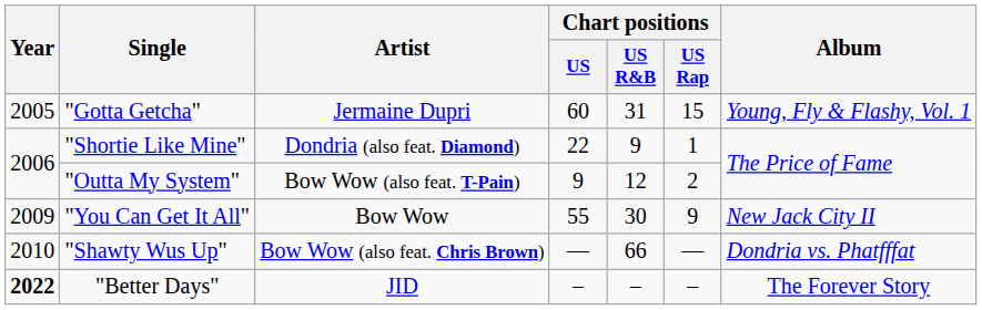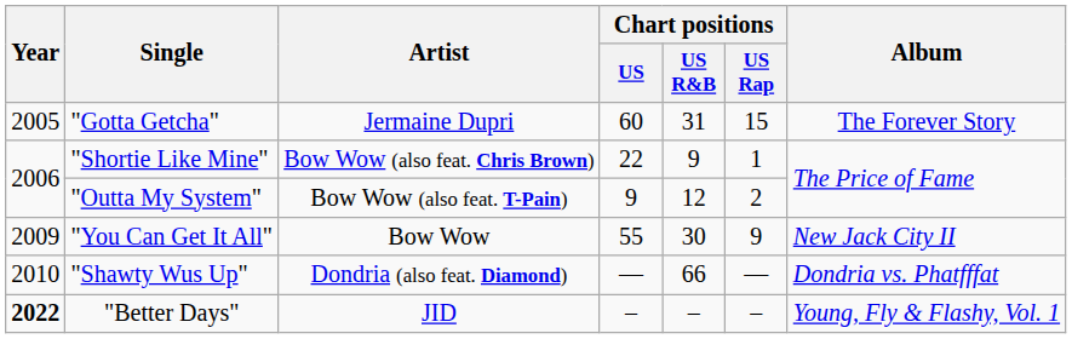 <table class="wikitable" style="text-align:center;">
 <tr>
 <th rowspan="2">Year</th>
 <th rowspan="2">Single</th>
 <th rowspan="2">Artist</th>
 <th colspan="3">Chart positions</th>
 <th rowspan="2">Album</th>
 </tr>
 <tr style="font-size:smaller;">
 <th width="35"><a href='#'>US</a></th>
 <th width="35"><a href='#'>US R&B</a></th>
 <th width="35"><a href='#'>US Rap</a></th>
 </tr>
 <tr>
 <td>2005</td>
 <td align="left">"<a href='#'>Gotta Getcha</a>"</td>
 <td><a href='#'>Jermaine Dupri</a></td>
 <td>60</td>
 <td>31</td>
 <td>15</td>
-<td><em><a href='#'>Young, Fly & Flashy, Vol. 1</a></em></td>
+<td><a href='#'>The Forever Story</a></td>
 </tr>
 <tr>
 <td rowspan="2">2006</td>
 <td align="left">"<a href='#'>Shortie Like Mine</a>"</td>
-<td><a href='#'>Dondria</a> <small>(also feat. <strong><a href='#'>Diamond</a></strong>)</small></td>
+<td><a href='#'>Bow Wow</a> <small>(also feat. <strong><a href='#'>Chris Brown</a></strong>)</small></td>
 <td>22</td>
 <td>9</td>
 <td>1</td>
 <td rowspan="2" align="left"><em><a href='#'>The Price of Fame</a></em></td>
 </tr>
 <tr>
 <td align="left">"<a href='#'>Outta My System</a>"</td>
 <td>Bow Wow <small>(also feat. <strong><a href='#'>T-Pain</a></strong>)</small></td>
 <td>9</td>
 <td>12</td>
 <td>2</td>
 </tr>
 <tr>
 <td>2009</td>
 <td align="left">"<a href='#'>You Can Get It All</a>"</td>
 <td>Bow Wow</td>
 <td>55</td>
 <td>30</td>
 <td>9</td>
 <td align="left"><em><a href='#'>New Jack City II</a></em></td>
 </tr>
 <tr>
 <td>2010</td>
 <td align="left">"<a href='#'>Shawty Wus Up</a>"</td>
-<td><a href='#'>Bow Wow</a> <small>(also feat. <strong><a href='#'>Chris Brown</a></strong>)</small></td>
+<td><a href='#'>Dondria</a> <small>(also feat. <strong><a href='#'>Diamond</a></strong>)</small></td>
 <td>—</td>
 <td>66</td>
 <td>—</td>
 <td align="left"><em><a href='#'>Dondria vs. Phatfffat</a></em></td>
 </tr>
 <tr>
 <td><strong>2022</strong></td>
 <td>"Better Days"</td>
 <td><a href='#'>JID</a></td>
 <td>–</td>
 <td>–</td>
 <td>–</td>
-<td><a href='#'>The Forever Story</a></td>
+<td><em><a href='#'>Young, Fly & Flashy, Vol. 1</a></em></td>
 </tr>
 </table>
